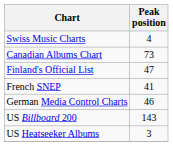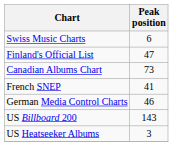 <table class="wikitable sortable">
 <tr>
 <th>Chart</th>
 <th>Peak<br>position</th>
 </tr>
 <tr>
 <td><a href='#'>Swiss Music Charts</a></td>
-<td style="text-align:center;">4</td>
+<td style="text-align:center;">6</td>
+</tr>
+<tr>
+<td><a href='#'>Finland's Official List</a></td>
+<td style="text-align:center;">47</td>
 </tr>
 <tr>
 <td><a href='#'>Canadian Albums Chart</a></td>
 <td style="text-align:center;">73</td>
-</tr>
-<tr>
-<td><a href='#'>Finland's Official List</a></td>
-<td style="text-align:center;">47</td>
 </tr>
 <tr>
 <td>French <a href='#'>SNEP</a></td>
 <td style="text-align:center;">41</td>
 </tr>
 <tr>
 <td>German <a href='#'>Media Control Charts</a></td>
 <td style="text-align:center;">46</td>
 </tr>
 <tr>
 <td>US <a href='#'><em>Billboard</em> 200</a></td>
 <td style="text-align:center;">143</td>
 </tr>
 <tr>
 <td>US <a href='#'>Heatseeker Albums</a></td>
 <td style="text-align:center;">3</td>
 </tr>
 <tr>
 </tr>
 </table>
